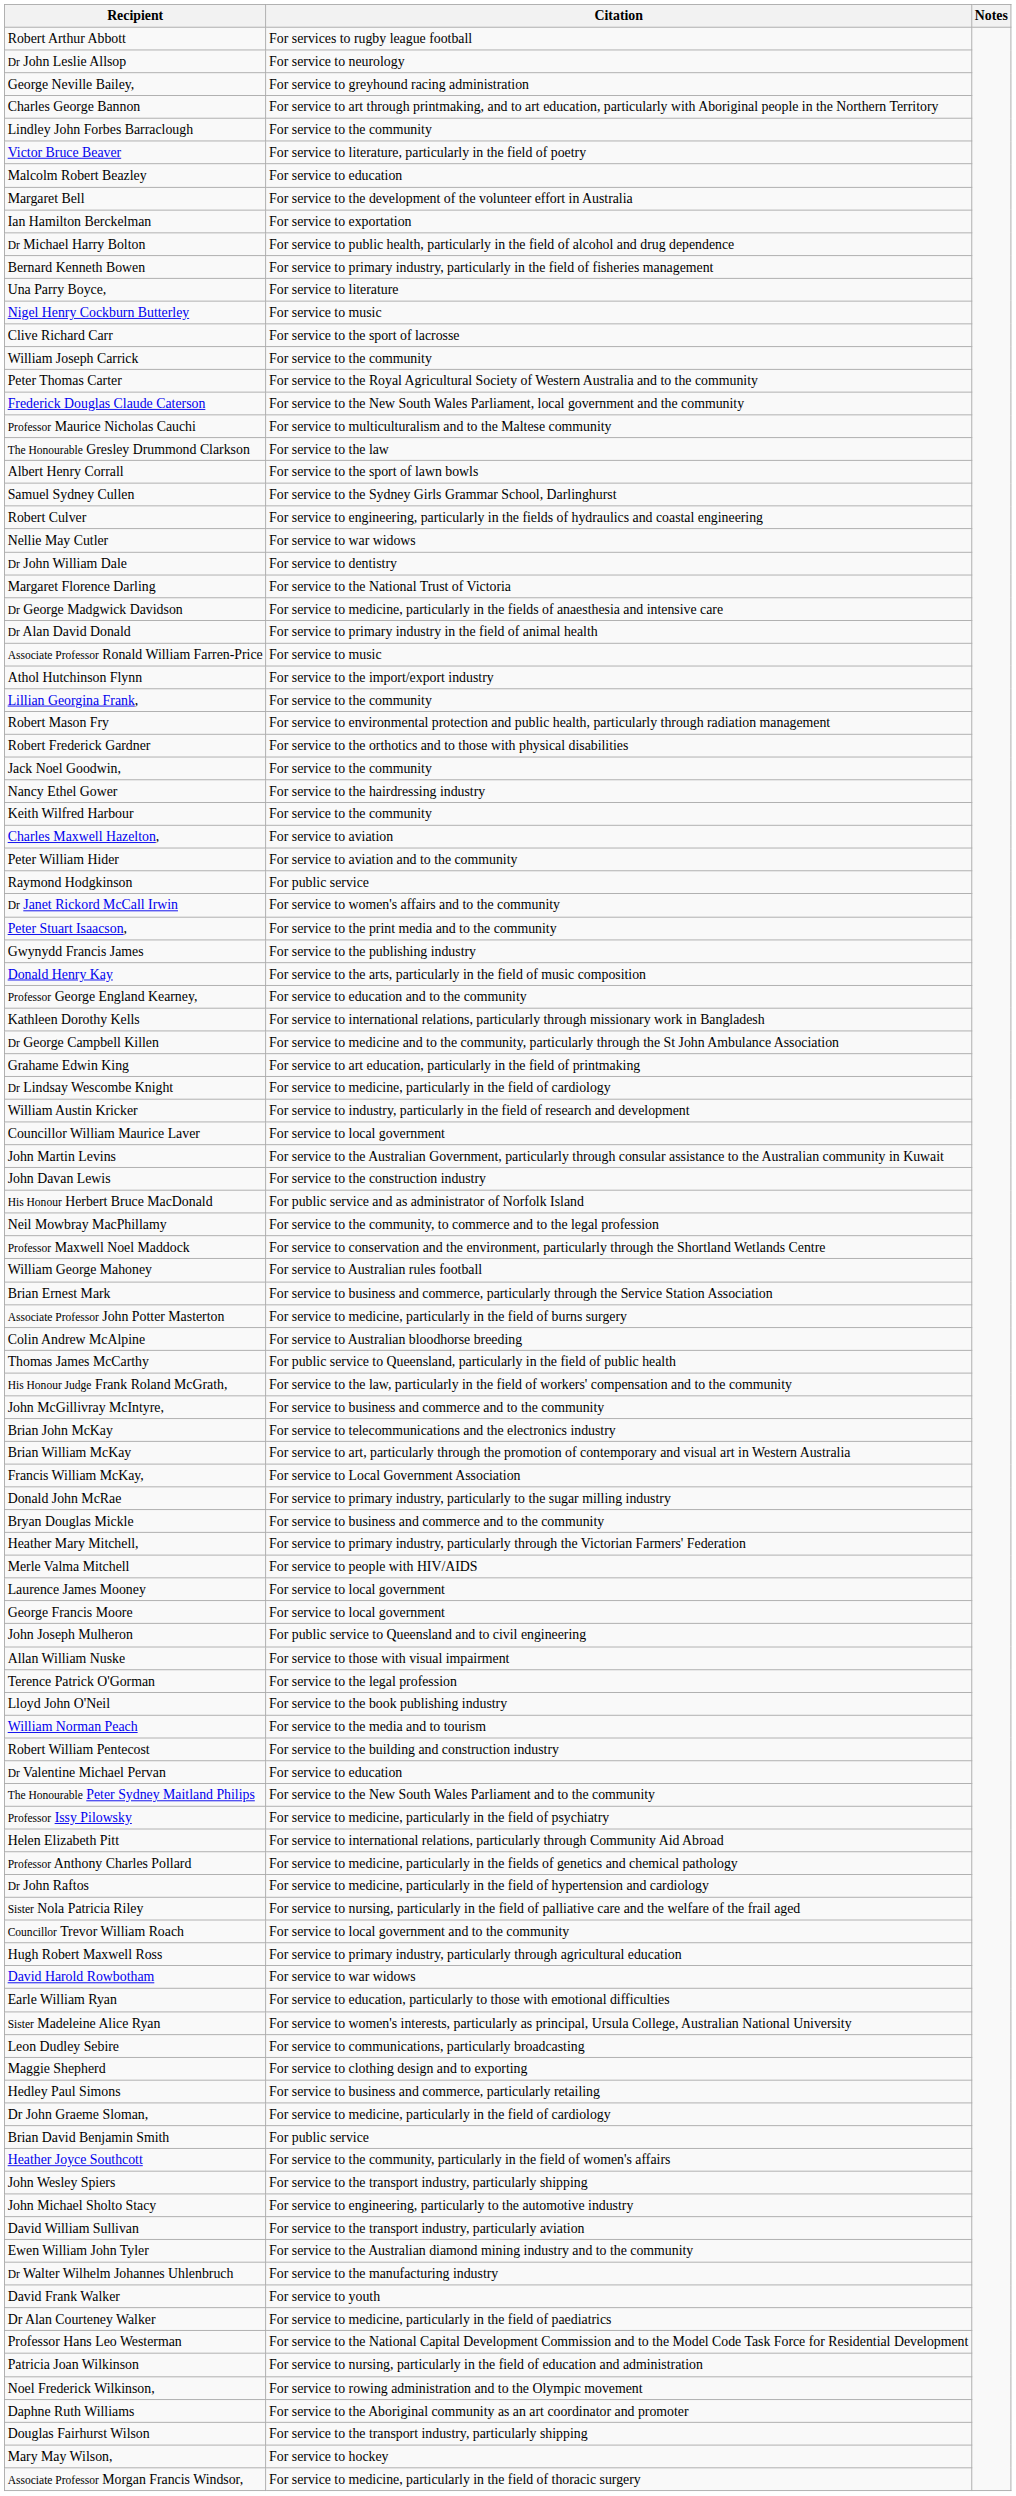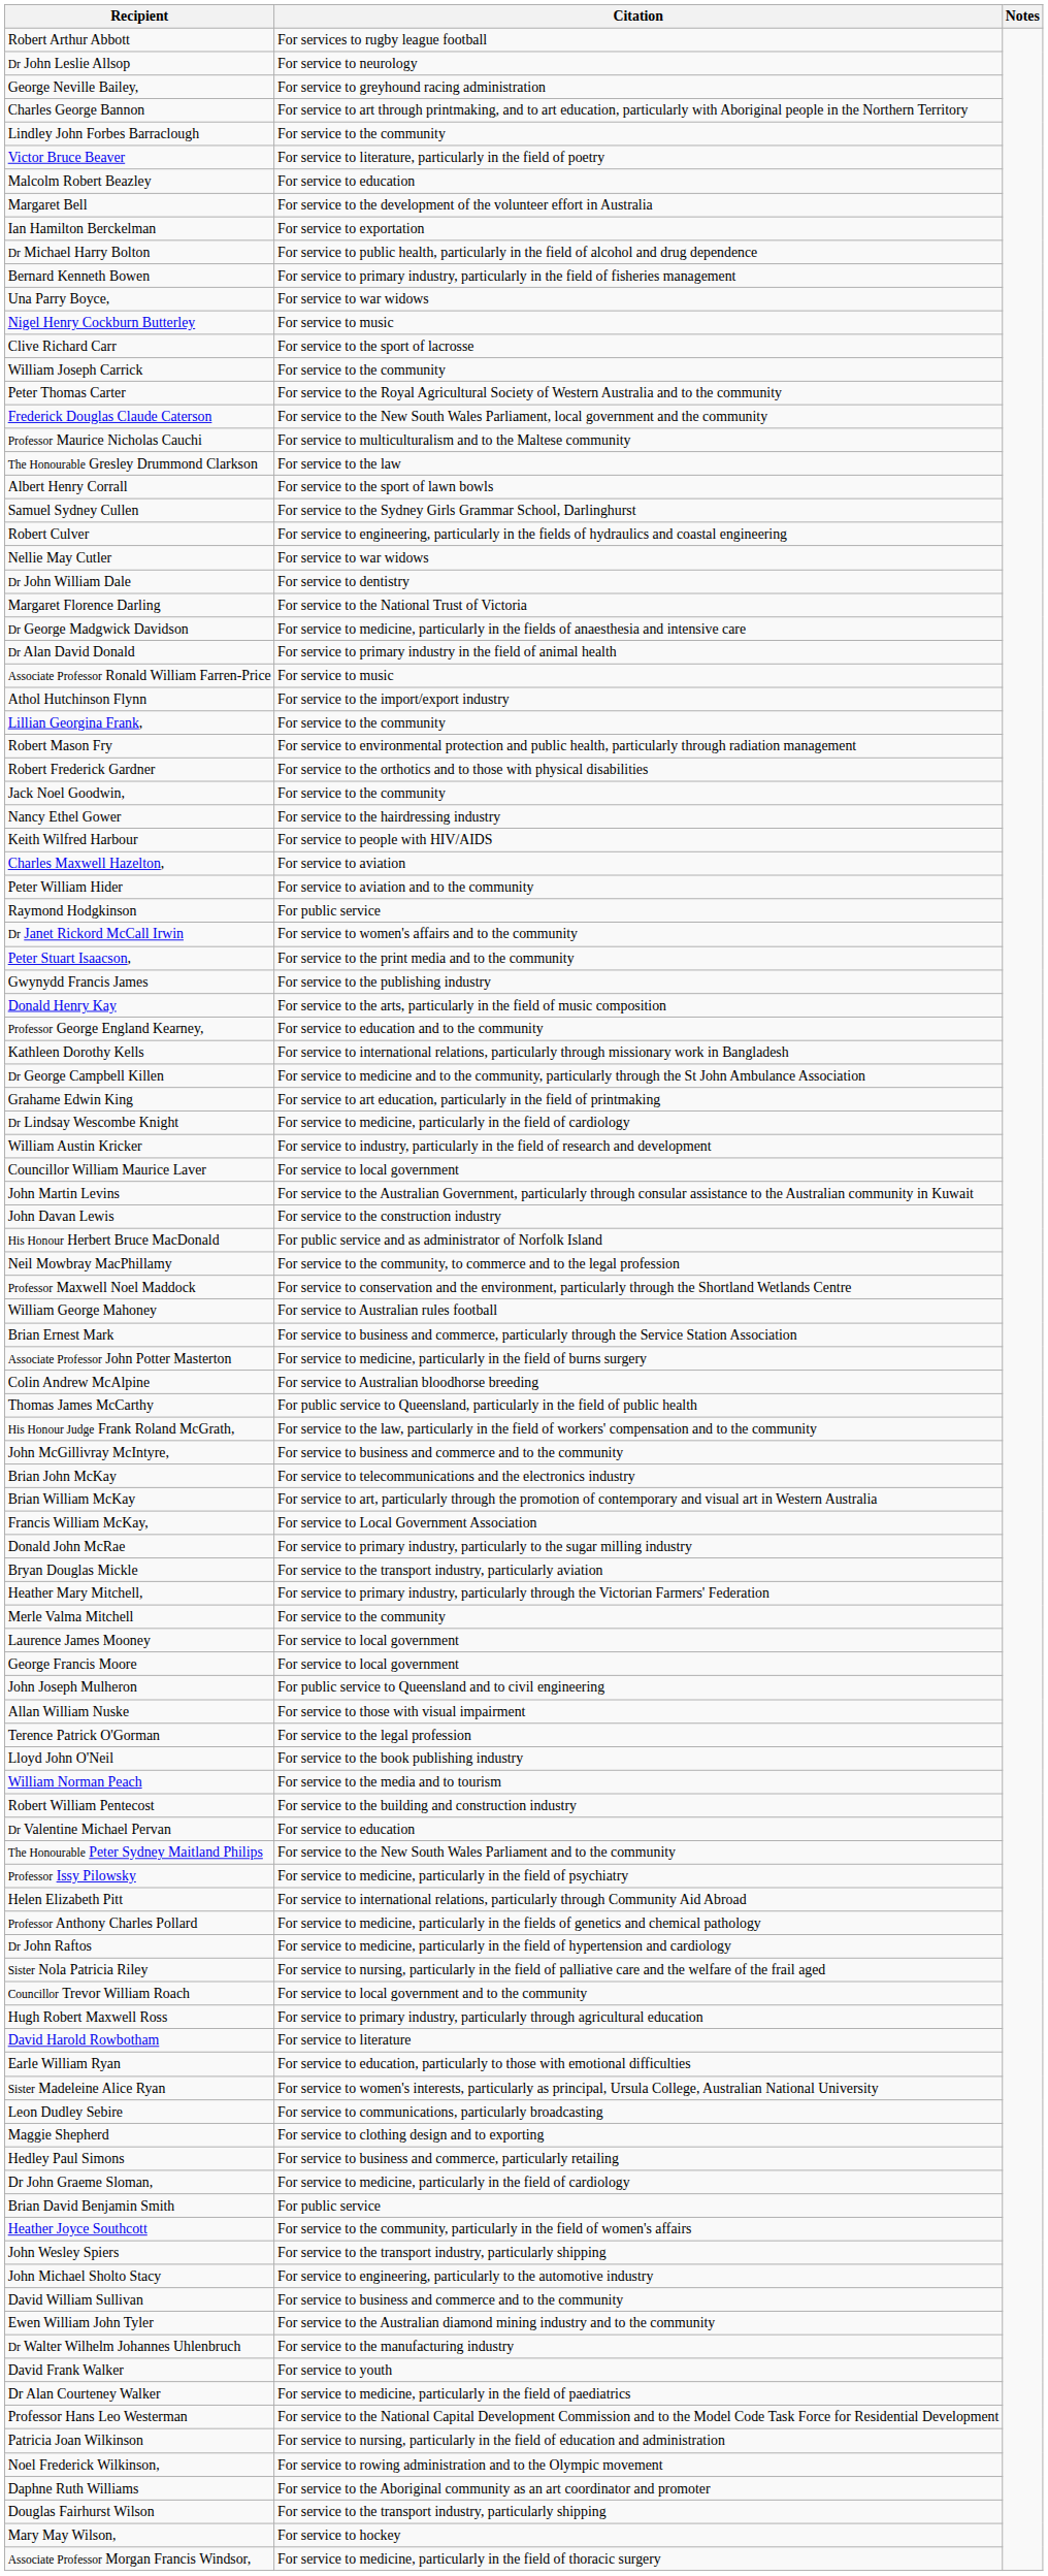 <table class="wikitable" style="font-size:95%;">
 <tr>
 <th>Recipient</th>
 <th>Citation</th>
 <th>Notes</th>
 </tr>
 <tr>
 <td>Robert Arthur Abbott</td>
 <td>For services to rugby league football</td>
 <td rowspan="108"></td>
 </tr>
 <tr>
 <td><small>Dr</small> John Leslie Allsop</td>
 <td>For service to neurology</td>
 </tr>
 <tr>
 <td>George Neville Bailey, </td>
 <td>For service to greyhound racing administration</td>
 </tr>
 <tr>
 <td>Charles George Bannon</td>
 <td>For service to art through printmaking, and to art education, particularly with Aboriginal people in the Northern Territory</td>
 </tr>
 <tr>
 <td>Lindley John Forbes Barraclough</td>
 <td>For service to the community</td>
 </tr>
 <tr>
 <td><a href='#'>Victor Bruce Beaver</a></td>
 <td>For service to literature, particularly in the field of poetry</td>
 </tr>
 <tr>
 <td>Malcolm Robert Beazley</td>
 <td>For service to education</td>
 </tr>
 <tr>
 <td>Margaret Bell</td>
 <td>For service to the development of the volunteer effort in Australia</td>
 </tr>
 <tr>
 <td>Ian Hamilton Berckelman</td>
 <td>For service to exportation</td>
 </tr>
 <tr>
 <td><small>Dr</small> Michael Harry Bolton</td>
 <td>For service to public health, particularly in the field of alcohol and drug dependence</td>
 </tr>
 <tr>
 <td>Bernard Kenneth Bowen</td>
 <td>For service to primary industry, particularly in the field of fisheries management</td>
 </tr>
 <tr>
 <td>Una Parry Boyce, </td>
-<td>For service to literature</td>
+<td>For service to war widows</td>
 </tr>
 <tr>
 <td><a href='#'>Nigel Henry Cockburn Butterley</a></td>
 <td>For service to music</td>
 </tr>
 <tr>
 <td>Clive Richard Carr</td>
 <td>For service to the sport of lacrosse</td>
 </tr>
 <tr>
 <td>William Joseph Carrick</td>
 <td>For service to the community</td>
 </tr>
 <tr>
 <td>Peter Thomas Carter</td>
 <td>For service to the Royal Agricultural Society of Western Australia and to the community</td>
 </tr>
 <tr>
 <td><a href='#'>Frederick Douglas Claude Caterson</a></td>
 <td>For service to the New South Wales Parliament, local government and the community</td>
 </tr>
 <tr>
 <td><small>Professor</small> Maurice Nicholas Cauchi</td>
 <td>For service to multiculturalism and to the Maltese community</td>
 </tr>
 <tr>
 <td><small>The Honourable</small> Gresley Drummond Clarkson</td>
 <td>For service to the law</td>
 </tr>
 <tr>
 <td>Albert Henry Corrall</td>
 <td>For service to the sport of lawn bowls</td>
 </tr>
 <tr>
 <td>Samuel Sydney Cullen</td>
 <td>For service to the Sydney Girls Grammar School, Darlinghurst</td>
 </tr>
 <tr>
 <td>Robert Culver</td>
 <td>For service to engineering, particularly in the fields of hydraulics and coastal engineering</td>
 </tr>
 <tr>
 <td>Nellie May Cutler</td>
 <td>For service to war widows</td>
 </tr>
 <tr>
 <td><small>Dr</small> John William Dale</td>
 <td>For service to dentistry</td>
 </tr>
 <tr>
 <td>Margaret Florence Darling</td>
 <td>For service to the National Trust of Victoria</td>
 </tr>
 <tr>
 <td><small>Dr</small> George Madgwick Davidson</td>
 <td>For service to medicine, particularly in the fields of anaesthesia and intensive care</td>
 </tr>
 <tr>
 <td><small>Dr</small> Alan David Donald</td>
 <td>For service to primary industry in the field of animal health</td>
 </tr>
 <tr>
 <td><small>Associate Professor</small> Ronald William Farren-Price</td>
 <td>For service to music</td>
 </tr>
 <tr>
 <td>Athol Hutchinson Flynn</td>
 <td>For service to the import/export industry</td>
 </tr>
 <tr>
 <td><a href='#'>Lillian Georgina Frank</a>, </td>
 <td>For service to the community</td>
 </tr>
 <tr>
 <td>Robert Mason Fry</td>
 <td>For service to environmental protection and public health, particularly through radiation management</td>
 </tr>
 <tr>
 <td>Robert Frederick Gardner</td>
 <td>For service to the orthotics and to those with physical disabilities</td>
 </tr>
 <tr>
 <td>Jack Noel Goodwin, </td>
 <td>For service to the community</td>
 </tr>
 <tr>
 <td>Nancy Ethel Gower</td>
 <td>For service to the hairdressing industry</td>
 </tr>
 <tr>
 <td>Keith Wilfred Harbour</td>
-<td>For service to the community</td>
+<td>For service to people with HIV/AIDS</td>
 </tr>
 <tr>
 <td><a href='#'>Charles Maxwell Hazelton</a>, </td>
 <td>For service to aviation</td>
 </tr>
 <tr>
 <td>Peter William Hider</td>
 <td>For service to aviation and to the community</td>
 </tr>
 <tr>
 <td>Raymond Hodgkinson</td>
 <td>For public service</td>
 </tr>
 <tr>
 <td><small>Dr</small> <a href='#'>Janet Rickord McCall Irwin</a></td>
 <td>For service to women's affairs and to the community</td>
 </tr>
 <tr>
 <td><a href='#'>Peter Stuart Isaacson</a>, </td>
 <td>For service to the print media and to the community</td>
 </tr>
 <tr>
 <td>Gwynydd Francis James</td>
 <td>For service to the publishing industry</td>
 </tr>
 <tr>
 <td><a href='#'>Donald Henry Kay</a></td>
 <td>For service to the arts, particularly in the field of music composition</td>
 </tr>
 <tr>
 <td><small>Professor</small> George England Kearney, </td>
 <td>For service to education and to the community</td>
 </tr>
 <tr>
 <td>Kathleen Dorothy Kells</td>
 <td>For service to international relations, particularly through missionary work in Bangladesh</td>
 </tr>
 <tr>
 <td><small>Dr</small> George Campbell Killen</td>
 <td>For service to medicine and to the community, particularly through the St John Ambulance Association</td>
 </tr>
 <tr>
 <td>Grahame Edwin King</td>
 <td>For service to art education, particularly in the field of printmaking</td>
 </tr>
 <tr>
 <td><small>Dr</small> Lindsay Wescombe Knight</td>
 <td>For service to medicine, particularly in the field of cardiology</td>
 </tr>
 <tr>
 <td>William Austin Kricker</td>
 <td>For service to industry, particularly in the field of research and development</td>
 </tr>
 <tr>
 <td>Councillor William Maurice Laver</td>
 <td>For service to local government</td>
 </tr>
 <tr>
 <td>John Martin Levins</td>
 <td>For service to the Australian Government, particularly through consular assistance to the Australian community in Kuwait</td>
 </tr>
 <tr>
 <td>John Davan Lewis</td>
 <td>For service to the construction industry</td>
 </tr>
 <tr>
 <td><small>His Honour</small> Herbert Bruce MacDonald</td>
 <td>For public service and as administrator of Norfolk Island</td>
 </tr>
 <tr>
 <td>Neil Mowbray MacPhillamy</td>
 <td>For service to the community, to commerce and to the legal profession</td>
 </tr>
 <tr>
 <td><small>Professor</small> Maxwell Noel Maddock</td>
 <td>For service to conservation and the environment, particularly through the Shortland Wetlands Centre</td>
 </tr>
 <tr>
 <td>William George Mahoney</td>
 <td>For service to Australian rules football</td>
 </tr>
 <tr>
 <td>Brian Ernest Mark</td>
 <td>For service to business and commerce, particularly through the Service Station Association</td>
 </tr>
 <tr>
 <td><small>Associate Professor</small> John Potter Masterton</td>
 <td>For service to medicine, particularly in the field of burns surgery</td>
 </tr>
 <tr>
 <td>Colin Andrew McAlpine</td>
 <td>For service to Australian bloodhorse breeding</td>
 </tr>
 <tr>
 <td>Thomas James McCarthy</td>
 <td>For public service to Queensland, particularly in the field of public health</td>
 </tr>
 <tr>
 <td><small>His Honour Judge</small> Frank Roland McGrath, </td>
 <td>For service to the law, particularly in the field of workers' compensation and to the community</td>
 </tr>
 <tr>
 <td>John McGillivray McIntyre, </td>
 <td>For service to business and commerce and to the community</td>
 </tr>
 <tr>
 <td>Brian John McKay</td>
 <td>For service to telecommunications and the electronics industry</td>
 </tr>
 <tr>
 <td>Brian William McKay</td>
 <td>For service to art, particularly through the promotion of contemporary and visual art in Western Australia</td>
 </tr>
 <tr>
 <td>Francis William McKay, </td>
 <td>For service to Local Government Association</td>
 </tr>
 <tr>
 <td>Donald John McRae</td>
 <td>For service to primary industry, particularly to the sugar milling industry</td>
 </tr>
 <tr>
 <td>Bryan Douglas Mickle</td>
-<td>For service to business and commerce and to the community</td>
+<td>For service to the transport industry, particularly aviation</td>
 </tr>
 <tr>
 <td>Heather Mary Mitchell, </td>
 <td>For service to primary industry, particularly through the Victorian Farmers' Federation</td>
 </tr>
 <tr>
 <td>Merle Valma Mitchell</td>
-<td>For service to people with HIV/AIDS</td>
+<td>For service to the community</td>
 </tr>
 <tr>
 <td>Laurence James Mooney</td>
 <td>For service to local government</td>
 </tr>
 <tr>
 <td>George Francis Moore</td>
 <td>For service to local government</td>
 </tr>
 <tr>
 <td>John Joseph Mulheron</td>
 <td>For public service to Queensland and to civil engineering</td>
 </tr>
 <tr>
 <td>Allan William Nuske</td>
 <td>For service to those with visual impairment</td>
 </tr>
 <tr>
 <td>Terence Patrick O'Gorman</td>
 <td>For service to the legal profession</td>
 </tr>
 <tr>
 <td>Lloyd John O'Neil</td>
 <td>For service to the book publishing industry</td>
 </tr>
 <tr>
 <td><a href='#'>William Norman Peach</a></td>
 <td>For service to the media and to tourism</td>
 </tr>
 <tr>
 <td>Robert William Pentecost</td>
 <td>For service to the building and construction industry</td>
 </tr>
 <tr>
 <td><small>Dr</small> Valentine Michael Pervan</td>
 <td>For service to education</td>
 </tr>
 <tr>
 <td><small>The Honourable</small> <a href='#'>Peter Sydney Maitland Philips</a></td>
 <td>For service to the New South Wales Parliament and to the community</td>
 </tr>
 <tr>
 <td><small>Professor</small> <a href='#'>Issy Pilowsky</a></td>
 <td>For service to medicine, particularly in the field of psychiatry</td>
 </tr>
 <tr>
 <td>Helen Elizabeth Pitt</td>
 <td>For service to international relations, particularly through Community Aid Abroad</td>
 </tr>
 <tr>
 <td><small>Professor</small> Anthony Charles Pollard</td>
 <td>For service to medicine, particularly in the fields of genetics and chemical pathology</td>
 </tr>
 <tr>
 <td><small>Dr</small> John Raftos</td>
 <td>For service to medicine, particularly in the field of hypertension and cardiology</td>
 </tr>
 <tr>
 <td><small>Sister</small> Nola Patricia Riley</td>
 <td>For service to nursing, particularly in the field of palliative care and the welfare of the frail aged</td>
 </tr>
 <tr>
 <td><small>Councillor</small> Trevor William Roach</td>
 <td>For service to local government and to the community</td>
 </tr>
 <tr>
 <td>Hugh Robert Maxwell Ross</td>
 <td>For service to primary industry, particularly through agricultural education</td>
 </tr>
 <tr>
 <td><a href='#'>David Harold Rowbotham</a></td>
-<td>For service to war widows</td>
+<td>For service to literature</td>
 </tr>
 <tr>
 <td>Earle William Ryan</td>
 <td>For service to education, particularly to those with emotional difficulties</td>
 </tr>
 <tr>
 <td><small>Sister</small> Madeleine Alice Ryan</td>
 <td>For service to women's interests, particularly as principal, Ursula College, Australian National University</td>
 </tr>
 <tr>
 <td>Leon Dudley Sebire</td>
 <td>For service to communications, particularly broadcasting</td>
 </tr>
 <tr>
 <td>Maggie Shepherd</td>
 <td>For service to clothing design and to exporting</td>
 </tr>
 <tr>
 <td>Hedley Paul Simons</td>
 <td>For service to business and commerce, particularly retailing</td>
 </tr>
 <tr>
 <td>Dr John Graeme Sloman, </td>
 <td>For service to medicine, particularly in the field of cardiology</td>
 </tr>
 <tr>
 <td>Brian David Benjamin Smith</td>
 <td>For public service</td>
 </tr>
 <tr>
 <td><a href='#'>Heather Joyce Southcott</a></td>
 <td>For service to the community, particularly in the field of women's affairs</td>
 </tr>
 <tr>
 <td>John Wesley Spiers</td>
 <td>For service to the transport industry, particularly shipping</td>
 </tr>
 <tr>
 <td>John Michael Sholto Stacy</td>
 <td>For service to engineering, particularly to the automotive industry</td>
 </tr>
 <tr>
 <td>David William Sullivan</td>
-<td>For service to the transport industry, particularly aviation</td>
+<td>For service to business and commerce and to the community</td>
 </tr>
 <tr>
 <td>Ewen William John Tyler</td>
 <td>For service to the Australian diamond mining industry and to the community</td>
 </tr>
 <tr>
 <td><small>Dr</small> Walter Wilhelm Johannes Uhlenbruch</td>
 <td>For service to the manufacturing industry</td>
 </tr>
 <tr>
 <td>David Frank Walker</td>
 <td>For service to youth</td>
 </tr>
 <tr>
 <td>Dr Alan Courteney Walker</td>
 <td>For service to medicine, particularly in the field of paediatrics</td>
 </tr>
 <tr>
 <td>Professor Hans Leo Westerman</td>
 <td>For service to the National Capital Development Commission and to the Model Code Task Force for Residential Development</td>
 </tr>
 <tr>
 <td>Patricia Joan Wilkinson</td>
 <td>For service to nursing, particularly in the field of education and administration</td>
 </tr>
 <tr>
 <td>Noel Frederick Wilkinson, </td>
 <td>For service to rowing administration and to the Olympic movement</td>
 </tr>
 <tr>
 <td>Daphne Ruth Williams</td>
 <td>For service to the Aboriginal community as an art coordinator and promoter</td>
 </tr>
 <tr>
 <td>Douglas Fairhurst Wilson</td>
 <td>For service to the transport industry, particularly shipping</td>
 </tr>
 <tr>
 <td>Mary May Wilson, </td>
 <td>For service to hockey</td>
 </tr>
 <tr>
 <td><small>Associate Professor</small> Morgan Francis Windsor, </td>
 <td>For service to medicine, particularly in the field of thoracic surgery</td>
 </tr>
 </table>
